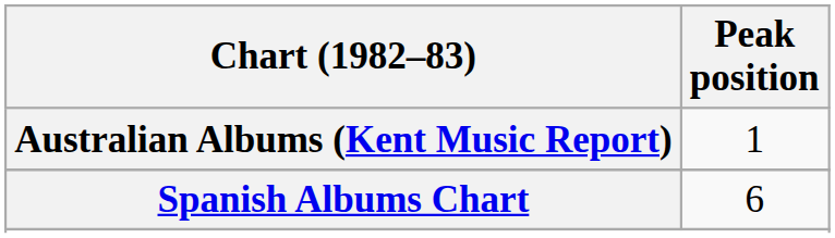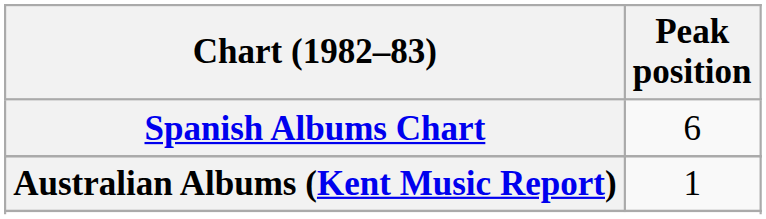 <table class="wikitable sortable plainrowheaders">
 <tr>
 <th scope="col">Chart (1982–83)</th>
 <th scope="col">Peak<br>position</th>
 </tr>
 <tr>
-<th scope="row">Australian Albums (<a href='#'>Kent Music Report</a>)</th>
-<td style="text-align:center;">1</td>
+<th scope="row"><a href='#'>Spanish Albums Chart</a></th>
+<td style="text-align:center;">6</td>
 </tr>
 <tr>
 </tr>
 <tr>
 </tr>
 <tr>
 </tr>
 <tr>
 </tr>
 <tr>
 </tr>
 <tr>
 </tr>
 <tr>
-<th scope="row"><a href='#'>Spanish Albums Chart</a></th>
-<td style="text-align:center;">6</td>
+<th scope="row">Australian Albums (<a href='#'>Kent Music Report</a>)</th>
+<td style="text-align:center;">1</td>
 </tr>
 <tr>
 </tr>
 <tr>
 </tr>
 <tr>
 </tr>
 </table>
